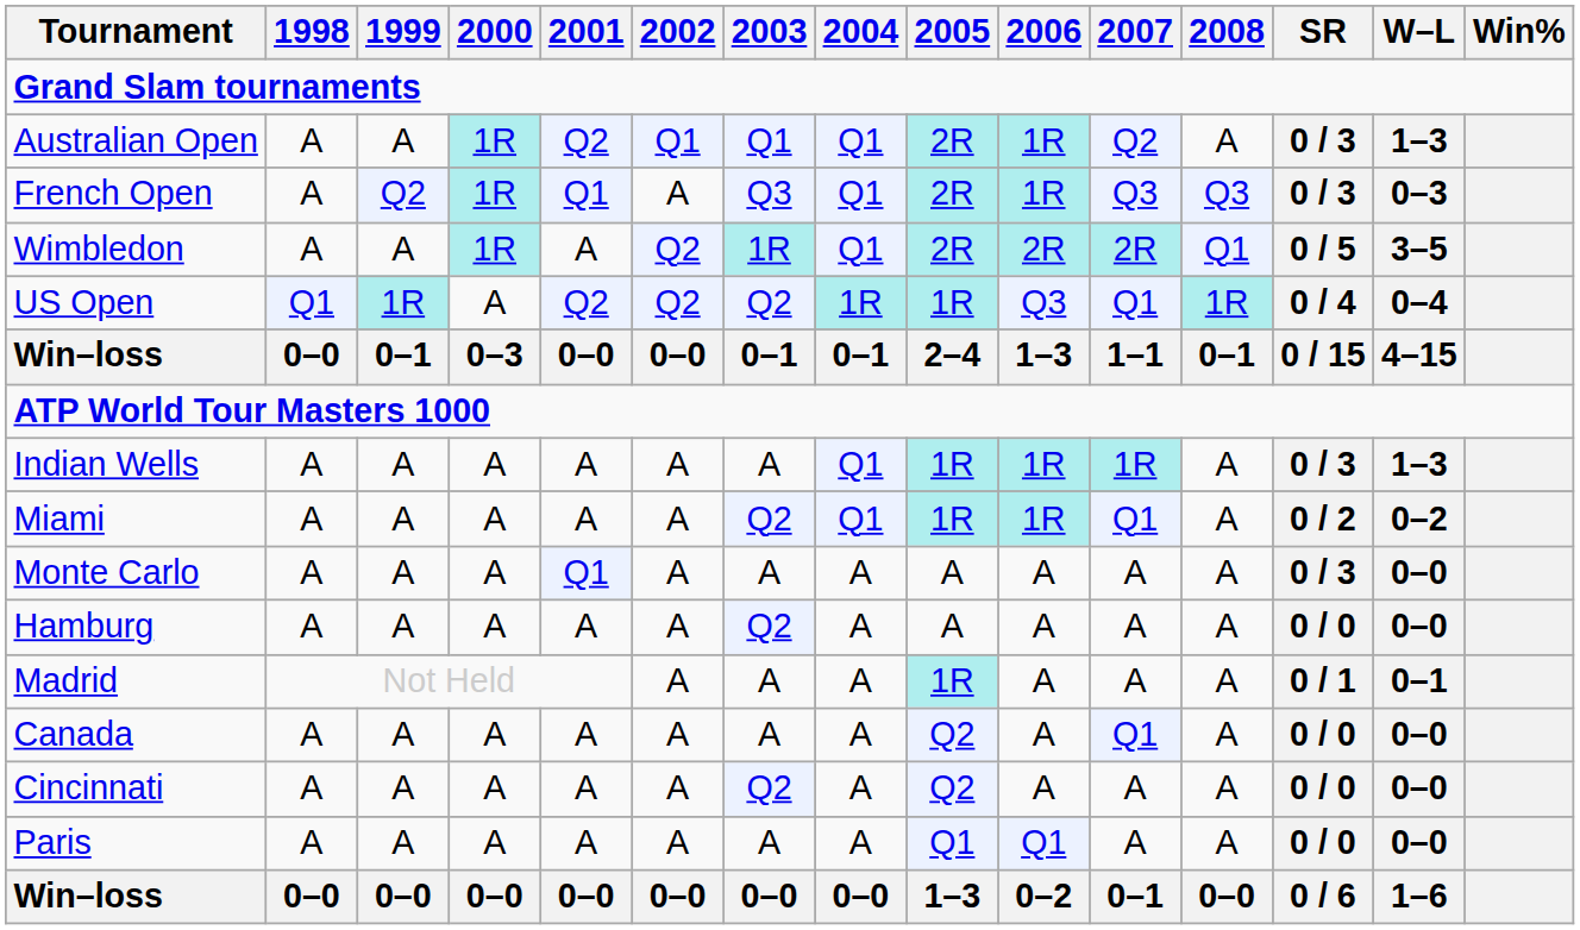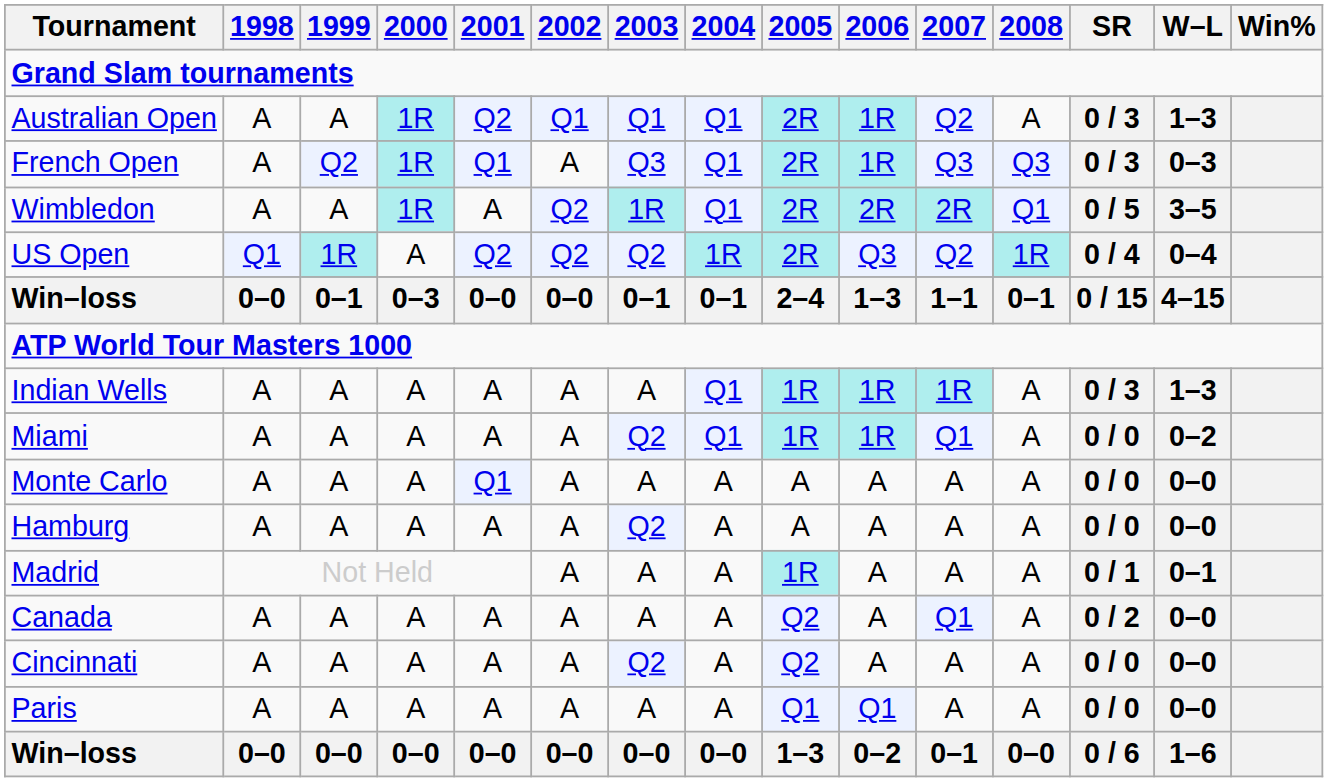 <table class=wikitable style=text-align:center>
 <tr>
 <th>Tournament</th>
 <th><a href='#'>1998</a></th>
 <th><a href='#'>1999</a></th>
 <th><a href='#'>2000</a></th>
 <th><a href='#'>2001</a></th>
 <th><a href='#'>2002</a></th>
 <th><a href='#'>2003</a></th>
 <th><a href='#'>2004</a></th>
 <th><a href='#'>2005</a></th>
 <th><a href='#'>2006</a></th>
 <th><a href='#'>2007</a></th>
 <th><a href='#'>2008</a></th>
 <th>SR</th>
 <th>W–L</th>
 <th>Win%</th>
 </tr>
 <tr>
 <td colspan=25 style=text-align:left><a href='#'><strong>Grand Slam tournaments</strong></a></td>
 </tr>
 <tr>
 <td align=left><a href='#'>Australian Open</a></td>
 <td>A</td>
 <td>A</td>
 <td bgcolor=afeeee><a href='#'>1R</a></td>
 <td bgcolor=ecf2ff><a href='#'>Q2</a></td>
 <td bgcolor=ecf2ff><a href='#'>Q1</a></td>
 <td bgcolor=ecf2ff><a href='#'>Q1</a></td>
 <td bgcolor=ecf2ff><a href='#'>Q1</a></td>
 <td bgcolor=afeeee><a href='#'>2R</a></td>
 <td bgcolor=afeeee><a href='#'>1R</a></td>
 <td bgcolor=ecf2ff><a href='#'>Q2</a></td>
 <td>A</td>
 <th>0 / 3</th>
 <th>1–3</th>
 <th></th>
 </tr>
 <tr>
 <td align=left><a href='#'>French Open</a></td>
 <td>A</td>
 <td bgcolor=ecf2ff><a href='#'>Q2</a></td>
 <td bgcolor=afeeee><a href='#'>1R</a></td>
 <td bgcolor=ecf2ff><a href='#'>Q1</a></td>
 <td>A</td>
 <td bgcolor=ecf2ff><a href='#'>Q3</a></td>
 <td bgcolor=ecf2ff><a href='#'>Q1</a></td>
 <td bgcolor=afeeee><a href='#'>2R</a></td>
 <td bgcolor=afeeee><a href='#'>1R</a></td>
 <td bgcolor=ecf2ff><a href='#'>Q3</a></td>
 <td bgcolor=ecf2ff><a href='#'>Q3</a></td>
 <th>0 / 3</th>
 <th>0–3</th>
 <th></th>
 </tr>
 <tr>
 <td align=left><a href='#'>Wimbledon</a></td>
 <td>A</td>
 <td>A</td>
 <td bgcolor=afeeee><a href='#'>1R</a></td>
 <td>A</td>
 <td bgcolor=ecf2ff><a href='#'>Q2</a></td>
 <td bgcolor=afeeee><a href='#'>1R</a></td>
 <td bgcolor=ecf2ff><a href='#'>Q1</a></td>
 <td bgcolor=afeeee><a href='#'>2R</a></td>
 <td bgcolor=afeeee><a href='#'>2R</a></td>
 <td bgcolor=afeeee><a href='#'>2R</a></td>
 <td bgcolor=ecf2ff><a href='#'>Q1</a></td>
 <th>0 / 5</th>
 <th>3–5</th>
 <th></th>
 </tr>
 <tr>
 <td align=left><a href='#'>US Open</a></td>
 <td bgcolor=ecf2ff><a href='#'>Q1</a></td>
 <td bgcolor=afeeee><a href='#'>1R</a></td>
 <td>A</td>
 <td bgcolor=ecf2ff><a href='#'>Q2</a></td>
 <td bgcolor=ecf2ff><a href='#'>Q2</a></td>
 <td bgcolor=ecf2ff><a href='#'>Q2</a></td>
 <td bgcolor=afeeee><a href='#'>1R</a></td>
-<td bgcolor=afeeee><a href='#'>1R</a></td>
+<td bgcolor=afeeee><a href='#'>2R</a></td>
 <td bgcolor=ecf2ff><a href='#'>Q3</a></td>
-<td bgcolor=ecf2ff><a href='#'>Q1</a></td>
+<td bgcolor=ecf2ff><a href='#'>Q2</a></td>
 <td bgcolor=afeeee><a href='#'>1R</a></td>
 <th>0 / 4</th>
 <th>0–4</th>
 <th></th>
 </tr>
 <tr>
 <th style=text-align:left>Win–loss</th>
 <th>0–0</th>
 <th>0–1</th>
 <th>0–3</th>
 <th>0–0</th>
 <th>0–0</th>
 <th>0–1</th>
 <th>0–1</th>
 <th>2–4</th>
 <th>1–3</th>
 <th>1–1</th>
 <th>0–1</th>
 <th>0 / 15</th>
 <th>4–15</th>
 <th></th>
 </tr>
 <tr>
 <td colspan=15 align=left><strong><a href='#'>ATP World Tour Masters 1000</a></strong></td>
 </tr>
 <tr>
 <td align=left><a href='#'>Indian Wells</a></td>
 <td>A</td>
 <td>A</td>
 <td>A</td>
 <td>A</td>
 <td>A</td>
 <td>A</td>
 <td bgcolor=ecf2ff><a href='#'>Q1</a></td>
 <td bgcolor=afeeee><a href='#'>1R</a></td>
 <td bgcolor=afeeee><a href='#'>1R</a></td>
 <td bgcolor=afeeee><a href='#'>1R</a></td>
 <td>A</td>
 <th>0 / 3</th>
 <th>1–3</th>
 <th></th>
 </tr>
 <tr>
 <td align=left><a href='#'>Miami</a></td>
 <td>A</td>
 <td>A</td>
 <td>A</td>
 <td>A</td>
 <td>A</td>
 <td bgcolor=ecf2ff><a href='#'>Q2</a></td>
 <td bgcolor=ecf2ff><a href='#'>Q1</a></td>
 <td bgcolor=afeeee><a href='#'>1R</a></td>
 <td bgcolor=afeeee><a href='#'>1R</a></td>
 <td bgcolor=ecf2ff><a href='#'>Q1</a></td>
 <td>A</td>
-<th>0 / 2</th>
+<th>0 / 0</th>
 <th>0–2</th>
 <th></th>
 </tr>
 <tr>
 <td align=left><a href='#'>Monte Carlo</a></td>
 <td>A</td>
 <td>A</td>
 <td>A</td>
 <td bgcolor=ecf2ff><a href='#'>Q1</a></td>
 <td>A</td>
 <td>A</td>
 <td>A</td>
 <td>A</td>
 <td>A</td>
 <td>A</td>
 <td>A</td>
-<th>0 / 3</th>
+<th>0 / 0</th>
 <th>0–0</th>
 <th></th>
 </tr>
 <tr>
 <td align=left><a href='#'>Hamburg</a></td>
 <td>A</td>
 <td>A</td>
 <td>A</td>
 <td>A</td>
 <td>A</td>
 <td bgcolor=ecf2ff><a href='#'>Q2</a></td>
 <td>A</td>
 <td>A</td>
 <td>A</td>
 <td>A</td>
 <td>A</td>
 <th>0 / 0</th>
 <th>0–0</th>
 <th></th>
 </tr>
 <tr>
 <td align=left><a href='#'>Madrid</a></td>
 <td align="center" colspan="4" style="color:#cccccc;">Not Held</td>
 <td>A</td>
 <td>A</td>
 <td>A</td>
 <td bgcolor=afeeee><a href='#'>1R</a></td>
 <td>A</td>
 <td>A</td>
 <td>A</td>
 <th>0 / 1</th>
 <th>0–1</th>
 <th></th>
 </tr>
 <tr>
 <td align=left><a href='#'>Canada</a></td>
 <td>A</td>
 <td>A</td>
 <td>A</td>
 <td>A</td>
 <td>A</td>
 <td>A</td>
 <td>A</td>
 <td bgcolor=ecf2ff><a href='#'>Q2</a></td>
 <td>A</td>
 <td bgcolor=ecf2ff><a href='#'>Q1</a></td>
 <td>A</td>
-<th>0 / 0</th>
+<th>0 / 2</th>
 <th>0–0</th>
 <th></th>
 </tr>
 <tr>
 <td align=left><a href='#'>Cincinnati</a></td>
 <td>A</td>
 <td>A</td>
 <td>A</td>
 <td>A</td>
 <td>A</td>
 <td bgcolor=ecf2ff><a href='#'>Q2</a></td>
 <td>A</td>
 <td bgcolor=ecf2ff><a href='#'>Q2</a></td>
 <td>A</td>
 <td>A</td>
 <td>A</td>
 <th>0 / 0</th>
 <th>0–0</th>
 <th></th>
 </tr>
 <tr>
 <td align=left><a href='#'>Paris</a></td>
 <td>A</td>
 <td>A</td>
 <td>A</td>
 <td>A</td>
 <td>A</td>
 <td>A</td>
 <td>A</td>
 <td bgcolor=ecf2ff><a href='#'>Q1</a></td>
 <td bgcolor=ecf2ff><a href='#'>Q1</a></td>
 <td>A</td>
 <td>A</td>
 <th>0 / 0</th>
 <th>0–0</th>
 <th></th>
 </tr>
 <tr>
 <th style=text-align:left>Win–loss</th>
 <th>0–0</th>
 <th>0–0</th>
 <th>0–0</th>
 <th>0–0</th>
 <th>0–0</th>
 <th>0–0</th>
 <th>0–0</th>
 <th>1–3</th>
 <th>0–2</th>
 <th>0–1</th>
 <th>0–0</th>
 <th>0 / 6</th>
 <th>1–6</th>
 <th></th>
 </tr>
 </table>
